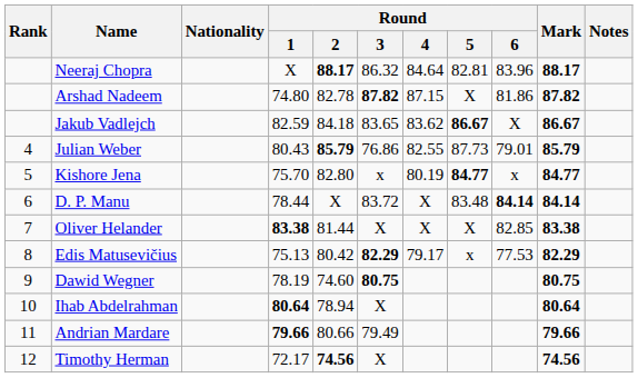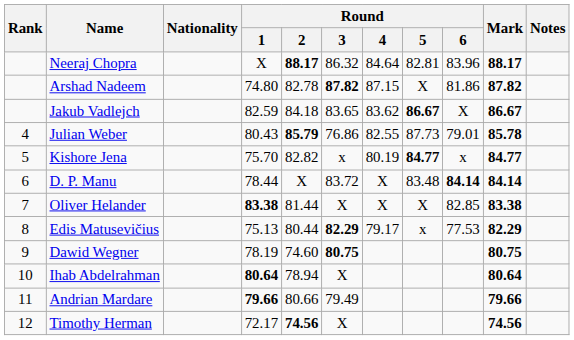 <table class="wikitable sortable" style="text-align:center">
 <tr>
 <th rowspan=2>Rank</th>
 <th rowspan=2>Name</th>
 <th rowspan=2>Nationality</th>
 <th colspan=6>Round</th>
 <th rowspan=2>Mark</th>
 <th rowspan=2>Notes</th>
 </tr>
 <tr>
 <th>1</th>
 <th>2</th>
 <th>3</th>
 <th>4</th>
 <th>5</th>
 <th>6</th>
 </tr>
 <tr>
 <td></td>
 <td align=left><a href='#'>Neeraj Chopra</a></td>
 <td align=left></td>
 <td>X</td>
 <td><strong>88.17</strong></td>
 <td>86.32</td>
 <td>84.64</td>
 <td>82.81</td>
 <td>83.96</td>
 <td><strong>88.17</strong></td>
 <td></td>
 </tr>
 <tr>
 <td></td>
 <td align=left><a href='#'>Arshad Nadeem</a></td>
 <td align=left></td>
 <td>74.80</td>
 <td>82.78</td>
 <td><strong>87.82</strong></td>
 <td>87.15</td>
 <td>X</td>
 <td>81.86</td>
 <td><strong>87.82</strong></td>
 <td></td>
 </tr>
 <tr>
 <td></td>
 <td align=left><a href='#'>Jakub Vadlejch</a></td>
 <td align=left></td>
 <td>82.59</td>
 <td>84.18</td>
 <td>83.65</td>
 <td>83.62</td>
 <td><strong>86.67</strong></td>
 <td>X</td>
 <td><strong>86.67</strong></td>
 <td></td>
 </tr>
 <tr>
 <td>4</td>
 <td align=left><a href='#'>Julian Weber</a></td>
 <td align=left></td>
 <td>80.43</td>
 <td><strong>85.79</strong></td>
 <td>76.86</td>
 <td>82.55</td>
 <td>87.73</td>
 <td>79.01</td>
-<td><strong>85.79</strong></td>
+<td><strong>85.78</strong></td>
 <td></td>
 </tr>
 <tr>
 <td>5</td>
 <td align=left><a href='#'>Kishore Jena</a></td>
 <td align=left></td>
 <td>75.70</td>
-<td>82.80</td>
+<td>82.82</td>
 <td>x</td>
 <td>80.19</td>
 <td><strong>84.77</strong></td>
 <td>x</td>
 <td><strong>84.77</strong></td>
 <td></td>
 </tr>
 <tr>
 <td>6</td>
 <td align=left><a href='#'>D. P. Manu</a></td>
 <td align=left></td>
 <td>78.44</td>
 <td>X</td>
 <td>83.72</td>
 <td>X</td>
 <td>83.48</td>
 <td><strong>84.14</strong></td>
 <td><strong>84.14</strong></td>
 <td></td>
 </tr>
 <tr>
 <td>7</td>
 <td align=left><a href='#'>Oliver Helander</a></td>
 <td align=left></td>
 <td><strong>83.38</strong></td>
 <td>81.44</td>
 <td>X</td>
 <td>X</td>
 <td>X</td>
 <td>82.85</td>
 <td><strong>83.38</strong></td>
 <td></td>
 </tr>
 <tr>
 <td>8</td>
 <td align=left><a href='#'>Edis Matusevičius</a></td>
 <td align=left></td>
 <td>75.13</td>
-<td>80.42</td>
+<td>80.44</td>
 <td><strong>82.29</strong></td>
 <td>79.17</td>
 <td>x</td>
 <td>77.53</td>
 <td><strong>82.29</strong></td>
 <td></td>
 </tr>
 <tr>
 <td>9</td>
 <td align=left><a href='#'>Dawid Wegner</a></td>
 <td align=left></td>
 <td>78.19</td>
 <td>74.60</td>
 <td><strong>80.75</strong></td>
 <td></td>
 <td></td>
 <td></td>
 <td><strong>80.75</strong></td>
 <td></td>
 </tr>
 <tr>
 <td>10</td>
 <td align=left><a href='#'>Ihab Abdelrahman</a></td>
 <td align=left></td>
 <td><strong>80.64</strong></td>
 <td>78.94</td>
 <td>X</td>
 <td></td>
 <td></td>
 <td></td>
 <td><strong>80.64</strong></td>
 <td></td>
 </tr>
 <tr>
 <td>11</td>
 <td align=left><a href='#'>Andrian Mardare</a></td>
 <td align=left></td>
 <td><strong>79.66</strong></td>
 <td>80.66</td>
 <td>79.49</td>
 <td></td>
 <td></td>
 <td></td>
 <td><strong>79.66</strong></td>
 <td></td>
 </tr>
 <tr>
 <td>12</td>
 <td align=left><a href='#'>Timothy Herman</a></td>
 <td align=left></td>
 <td>72.17</td>
 <td><strong>74.56</strong></td>
 <td>X</td>
 <td></td>
 <td></td>
 <td></td>
 <td><strong>74.56</strong></td>
 <td></td>
 </tr>
 </table>
